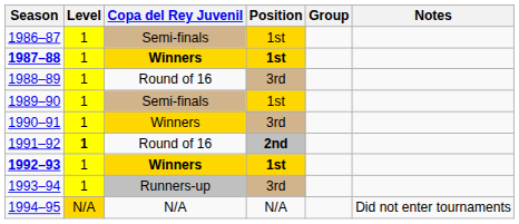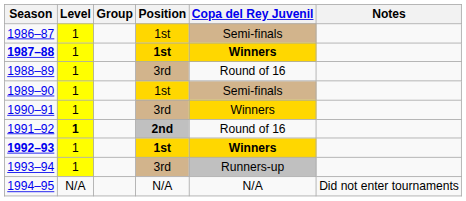 <table class="wikitable" style="text-align:center; font-size:90%">
 <tr>
 <th>Season</th>
 <th>Level</th>
+<th>Group</th>
+<th>Position</th>
 <th><a href='#'>Copa del Rey Juvenil</a></th>
-<th>Position</th>
-<th>Group</th>
 <th>Notes</th>
 </tr>
 <tr>
 <td><a href='#'>1986–87</a></td>
 <td bgcolor=#FFFF00>1</td>
+<td></td>
+<td bgcolor=gold>1st</td>
 <td bgcolor=#D2B48C>Semi-finals</td>
-<td bgcolor=gold>1st</td>
-<td></td>
 <td></td>
 </tr>
 <tr>
 <td><strong><a href='#'>1987–88</a></strong></td>
 <td bgcolor=#FFFF00>1</td>
+<td></td>
+<td bgcolor=gold><strong>1st</strong></td>
 <td bgcolor=gold><strong>Winners</strong></td>
-<td bgcolor=gold><strong>1st</strong></td>
-<td></td>
 <td></td>
 </tr>
 <tr>
 <td><a href='#'>1988–89</a></td>
 <td bgcolor=#FFFF00>1</td>
+<td></td>
+<td bgcolor=#D2B48C>3rd</td>
 <td>Round of 16</td>
-<td bgcolor=#D2B48C>3rd</td>
-<td></td>
 <td></td>
 </tr>
 <tr>
 <td><a href='#'>1989–90</a></td>
 <td bgcolor=#FFFF00>1</td>
+<td></td>
+<td bgcolor=gold>1st</td>
 <td bgcolor=#D2B48C>Semi-finals</td>
-<td bgcolor=gold>1st</td>
-<td></td>
 <td></td>
 </tr>
 <tr>
 <td><a href='#'>1990–91</a></td>
 <td bgcolor=#FFFF00>1</td>
+<td></td>
+<td bgcolor=#D2B48C>3rd</td>
 <td bgcolor=gold>Winners</td>
-<td bgcolor=#D2B48C>3rd</td>
-<td></td>
 <td></td>
 </tr>
 <tr>
 <td><a href='#'>1991–92</a></td>
 <td bgcolor=#FFFF00><strong>1</strong></td>
+<td></td>
+<td bgcolor=silver><strong>2nd</strong></td>
 <td>Round of 16</td>
-<td bgcolor=silver><strong>2nd</strong></td>
-<td></td>
 <td></td>
 </tr>
 <tr>
 <td><strong><a href='#'>1992–93</a></strong></td>
 <td bgcolor=#FFFF00>1</td>
+<td></td>
+<td bgcolor=gold><strong>1st</strong></td>
 <td bgcolor=gold><strong>Winners</strong></td>
-<td bgcolor=gold><strong>1st</strong></td>
-<td></td>
 <td></td>
 </tr>
 <tr>
 <td><a href='#'>1993–94</a></td>
 <td bgcolor=#FFFF00>1</td>
+<td></td>
+<td bgcolor=#D2B48C>3rd</td>
 <td bgcolor=silver>Runners-up</td>
-<td bgcolor=#D2B48C>3rd</td>
-<td></td>
 <td></td>
 </tr>
 <tr>
 <td><a href='#'>1994–95</a></td>
-<td style="background: gold;">N/A</td>
+<td>N/A</td>
+<td></td>
 <td>N/A</td>
 <td>N/A</td>
-<td></td>
 <td>Did not enter tournaments</td>
 </tr>
 </table>
